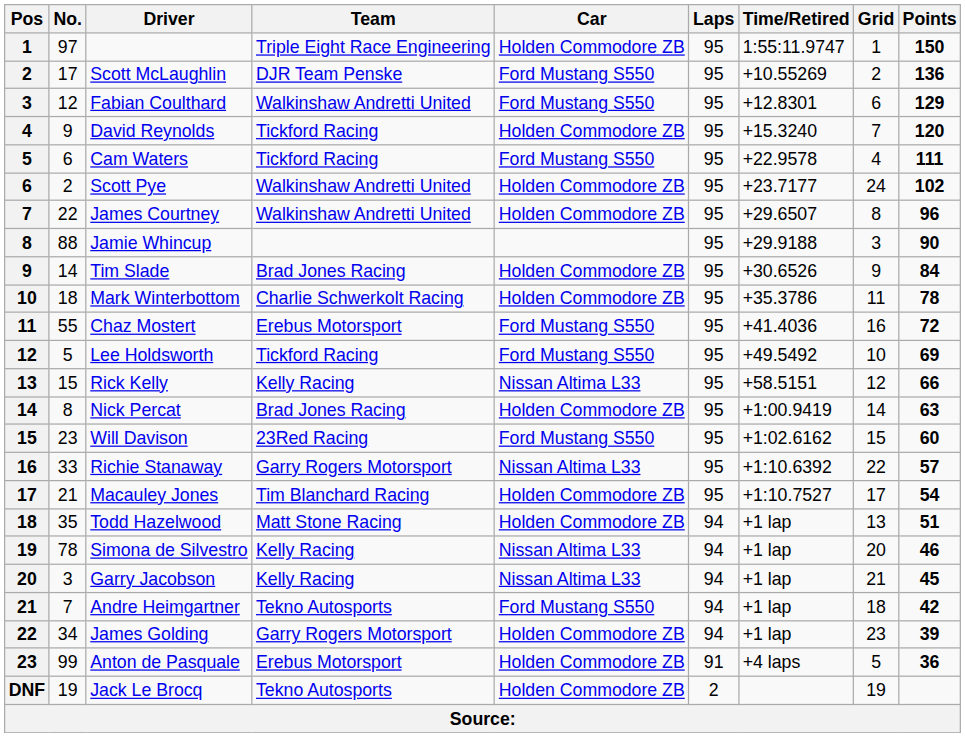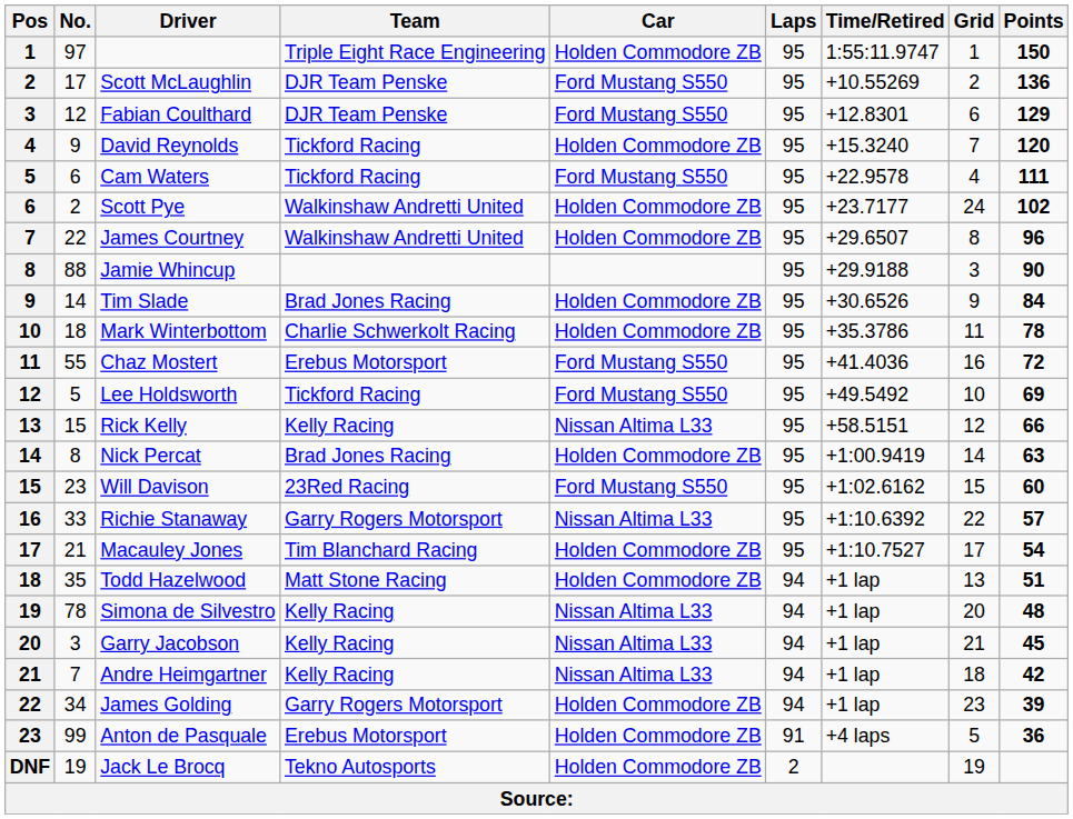 <table class="wikitable" style="font-size:90%;">
 <tr>
 <th>Pos</th>
 <th>No.</th>
 <th>Driver</th>
 <th>Team</th>
 <th>Car</th>
 <th>Laps</th>
 <th>Time/Retired</th>
 <th>Grid</th>
 <th>Points</th>
 </tr>
 <tr>
 <th>1</th>
 <td align="center">97</td>
 <td></td>
 <td><a href='#'>Triple Eight Race Engineering</a></td>
 <td><a href='#'>Holden Commodore ZB</a></td>
 <td align="center">95</td>
 <td>1:55:11.9747</td>
 <td align="center">1</td>
 <td align="center"><strong>150</strong></td>
 </tr>
 <tr>
 <th>2</th>
 <td align="center">17</td>
 <td> <a href='#'>Scott McLaughlin</a></td>
 <td><a href='#'>DJR Team Penske</a></td>
 <td><a href='#'>Ford Mustang S550</a></td>
 <td align="center">95</td>
 <td>+10.55269</td>
 <td align="center">2</td>
 <td align="center"><strong>136</strong></td>
 </tr>
 <tr>
 <th>3</th>
 <td align="center">12</td>
 <td> <a href='#'>Fabian Coulthard</a></td>
-<td><a href='#'>Walkinshaw Andretti United</a></td>
+<td><a href='#'>DJR Team Penske</a></td>
 <td><a href='#'>Ford Mustang S550</a></td>
 <td align="center">95</td>
 <td>+12.8301</td>
 <td align="center">6</td>
 <td align="center"><strong>129</strong></td>
 </tr>
 <tr>
 <th>4</th>
 <td align="center">9</td>
 <td> <a href='#'>David Reynolds</a></td>
 <td><a href='#'>Tickford Racing</a></td>
 <td><a href='#'>Holden Commodore ZB</a></td>
 <td align="center">95</td>
 <td>+15.3240</td>
 <td align="center">7</td>
 <td align="center"><strong>120</strong></td>
 </tr>
 <tr>
 <th>5</th>
 <td align="center">6</td>
 <td> <a href='#'>Cam Waters</a></td>
 <td><a href='#'>Tickford Racing</a></td>
 <td><a href='#'>Ford Mustang S550</a></td>
 <td align="center">95</td>
 <td>+22.9578</td>
 <td align="center">4</td>
 <td align="center"><strong>111</strong></td>
 </tr>
 <tr>
 <th>6</th>
 <td align="center">2</td>
 <td> <a href='#'>Scott Pye</a></td>
 <td><a href='#'>Walkinshaw Andretti United</a></td>
 <td><a href='#'>Holden Commodore ZB</a></td>
 <td align="center">95</td>
 <td>+23.7177</td>
 <td align="center">24</td>
 <td align="center"><strong>102</strong></td>
 </tr>
 <tr>
 <th>7</th>
 <td align="center">22</td>
 <td> <a href='#'>James Courtney</a></td>
 <td><a href='#'>Walkinshaw Andretti United</a></td>
 <td><a href='#'>Holden Commodore ZB</a></td>
 <td align="center">95</td>
 <td>+29.6507</td>
 <td align="center">8</td>
 <td align="center"><strong>96</strong></td>
 </tr>
 <tr>
 <th>8</th>
 <td align="center">88</td>
 <td> <a href='#'>Jamie Whincup</a></td>
 <td></td>
 <td></td>
 <td align="center">95</td>
 <td>+29.9188</td>
 <td align="center">3</td>
 <td align="center"><strong>90</strong></td>
 </tr>
 <tr>
 <th>9</th>
 <td align="center">14</td>
 <td> <a href='#'>Tim Slade</a></td>
 <td><a href='#'>Brad Jones Racing</a></td>
 <td><a href='#'>Holden Commodore ZB</a></td>
 <td align="center">95</td>
 <td>+30.6526</td>
 <td align="center">9</td>
 <td align="center"><strong>84</strong></td>
 </tr>
 <tr>
 <th>10</th>
 <td align="center">18</td>
 <td> <a href='#'>Mark Winterbottom</a></td>
 <td><a href='#'>Charlie Schwerkolt Racing</a></td>
 <td><a href='#'>Holden Commodore ZB</a></td>
 <td align="center">95</td>
 <td>+35.3786</td>
 <td align="center">11</td>
 <td align="center"><strong>78</strong></td>
 </tr>
 <tr>
 <th>11</th>
 <td align="center">55</td>
 <td> <a href='#'>Chaz Mostert</a></td>
 <td><a href='#'>Erebus Motorsport</a></td>
 <td><a href='#'>Ford Mustang S550</a></td>
 <td align="center">95</td>
 <td>+41.4036</td>
 <td align="center">16</td>
 <td align="center"><strong>72</strong></td>
 </tr>
 <tr>
 <th>12</th>
 <td align="center">5</td>
 <td> <a href='#'>Lee Holdsworth</a></td>
 <td><a href='#'>Tickford Racing</a></td>
 <td><a href='#'>Ford Mustang S550</a></td>
 <td align="center">95</td>
 <td>+49.5492</td>
 <td align="center">10</td>
 <td align="center"><strong>69</strong></td>
 </tr>
 <tr>
 <th>13</th>
 <td align="center">15</td>
 <td> <a href='#'>Rick Kelly</a></td>
 <td><a href='#'>Kelly Racing</a></td>
 <td><a href='#'>Nissan Altima L33</a></td>
 <td align="center">95</td>
 <td>+58.5151</td>
 <td align="center">12</td>
 <td align="center"><strong>66</strong></td>
 </tr>
 <tr>
 <th>14</th>
 <td align="center">8</td>
 <td> <a href='#'>Nick Percat</a></td>
 <td><a href='#'>Brad Jones Racing</a></td>
 <td><a href='#'>Holden Commodore ZB</a></td>
 <td align="center">95</td>
 <td>+1:00.9419</td>
 <td align="center">14</td>
 <td align="center"><strong>63</strong></td>
 </tr>
 <tr>
 <th>15</th>
 <td align="center">23</td>
 <td> <a href='#'>Will Davison</a></td>
 <td><a href='#'>23Red Racing</a></td>
 <td><a href='#'>Ford Mustang S550</a></td>
 <td align="center">95</td>
 <td>+1:02.6162</td>
 <td align="center">15</td>
 <td align="center"><strong>60</strong></td>
 </tr>
 <tr>
 <th>16</th>
 <td align="center">33</td>
 <td> <a href='#'>Richie Stanaway</a></td>
 <td><a href='#'>Garry Rogers Motorsport</a></td>
 <td><a href='#'>Nissan Altima L33</a></td>
 <td align="center">95</td>
 <td>+1:10.6392</td>
 <td align="center">22</td>
 <td align="center"><strong>57</strong></td>
 </tr>
 <tr>
 <th>17</th>
 <td align="center">21</td>
 <td> <a href='#'>Macauley Jones</a></td>
 <td><a href='#'>Tim Blanchard Racing</a></td>
 <td><a href='#'>Holden Commodore ZB</a></td>
 <td align="center">95</td>
 <td>+1:10.7527</td>
 <td align="center">17</td>
 <td align="center"><strong>54</strong></td>
 </tr>
 <tr>
 <th>18</th>
 <td align="center">35</td>
 <td> <a href='#'>Todd Hazelwood</a></td>
 <td><a href='#'>Matt Stone Racing</a></td>
 <td><a href='#'>Holden Commodore ZB</a></td>
 <td align="center">94</td>
 <td>+1 lap</td>
 <td align="center">13</td>
 <td align="center"><strong>51</strong></td>
 </tr>
 <tr>
 <th>19</th>
 <td align="center">78</td>
 <td> <a href='#'>Simona de Silvestro</a></td>
 <td><a href='#'>Kelly Racing</a></td>
 <td><a href='#'>Nissan Altima L33</a></td>
 <td align="center">94</td>
 <td>+1 lap</td>
 <td align="center">20</td>
-<td align="center"><strong>46</strong></td>
+<td align="center"><strong>48</strong></td>
 </tr>
 <tr>
 <th>20</th>
 <td align="center">3</td>
 <td> <a href='#'>Garry Jacobson</a></td>
 <td><a href='#'>Kelly Racing</a></td>
 <td><a href='#'>Nissan Altima L33</a></td>
 <td align="center">94</td>
 <td>+1 lap</td>
 <td align="center">21</td>
 <td align="center"><strong>45</strong></td>
 </tr>
 <tr>
 <th>21</th>
 <td align="center">7</td>
 <td> <a href='#'>Andre Heimgartner</a></td>
-<td><a href='#'>Tekno Autosports</a></td>
-<td><a href='#'>Ford Mustang S550</a></td>
+<td><a href='#'>Kelly Racing</a></td>
+<td><a href='#'>Nissan Altima L33</a></td>
 <td align="center">94</td>
 <td>+1 lap</td>
 <td align="center">18</td>
 <td align="center"><strong>42</strong></td>
 </tr>
 <tr>
 <th>22</th>
 <td align="center">34</td>
 <td> <a href='#'>James Golding</a></td>
 <td><a href='#'>Garry Rogers Motorsport</a></td>
 <td><a href='#'>Holden Commodore ZB</a></td>
 <td align="center">94</td>
 <td>+1 lap</td>
 <td align="center">23</td>
 <td align="center"><strong>39</strong></td>
 </tr>
 <tr>
 <th>23</th>
 <td align="center">99</td>
 <td> <a href='#'>Anton de Pasquale</a></td>
 <td><a href='#'>Erebus Motorsport</a></td>
 <td><a href='#'>Holden Commodore ZB</a></td>
 <td align="center">91</td>
 <td>+4 laps</td>
 <td align="center">5</td>
 <td align="center"><strong>36</strong></td>
 </tr>
 <tr>
 <th>DNF</th>
 <td align="center">19</td>
 <td> <a href='#'>Jack Le Brocq</a></td>
 <td><a href='#'>Tekno Autosports</a></td>
 <td><a href='#'>Holden Commodore ZB</a></td>
 <td align="center">2</td>
 <td></td>
 <td align="center">19</td>
 <td align="center"></td>
 </tr>
 <tr>
 <th colspan="9">Source:</th>
 </tr>
 </table>
